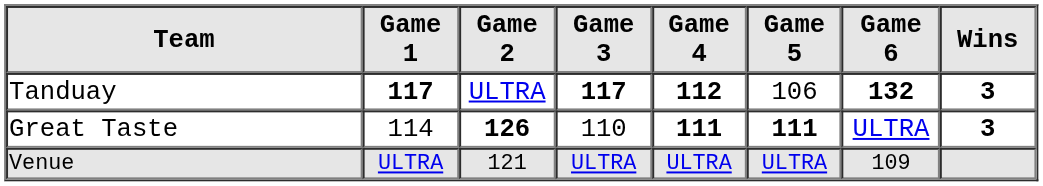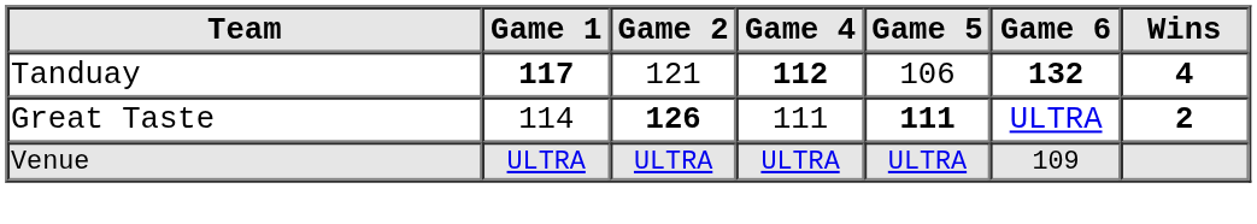 <table border="1" cellspacing="0"  style="width:525px; margin:auto;">
 <tr style="text-align:center; background:#e6e6e6;">
 <th style="text-align:center; width:30%;">Team</th>
 <th width=8%>Game 1</th>
 <th width=8%>Game 2</th>
-<th width=8%>Game 3</th>
 <th width=8%>Game 4</th>
 <th width=8%>Game 5</th>
 <th width=8%>Game 6</th>
 <th width=8%>Wins</th>
 </tr>
 <tr style="text-align:center;">
 <td align=left>Tanduay</td>
 <td><strong>117</strong></td>
-<td><a href='#'>ULTRA</a></td>
-<td><strong>117</strong></td>
+<td>121</td>
 <td><strong>112</strong></td>
 <td>106</td>
 <td><strong>132</strong></td>
-<td><strong>3</strong></td>
+<td><strong>4</strong></td>
 </tr>
 <tr style="text-align:center;">
 <td align=left>Great Taste</td>
 <td>114</td>
 <td><strong>126</strong></td>
-<td>110</td>
-<td><strong>111</strong></td>
+<td>111</td>
 <td><strong>111</strong></td>
 <td><a href='#'>ULTRA</a></td>
-<td><strong>3</strong></td>
+<td><strong>2</strong></td>
 </tr>
 <tr style="text-align:center; font-size:85%; background:#e6e6e6;">
 <td align=left>Venue</td>
 <td><a href='#'>ULTRA</a></td>
-<td>121</td>
 <td><a href='#'>ULTRA</a></td>
 <td><a href='#'>ULTRA</a></td>
 <td><a href='#'>ULTRA</a></td>
 <td>109</td>
 <td></td>
 </tr>
 </table>
